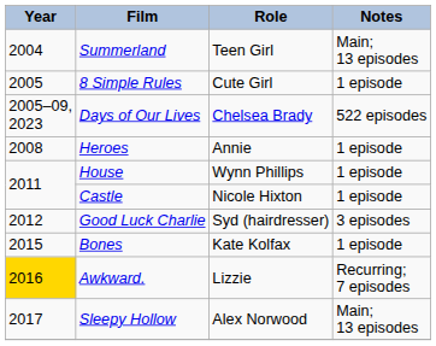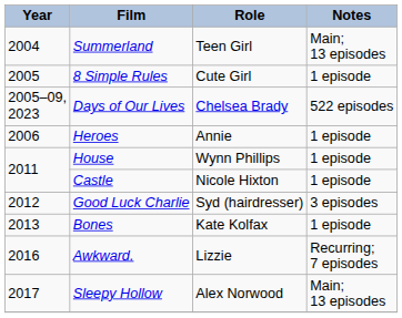 <table class="wikitable">
 <tr style="text-align:center;">
 <th style="background:#B0C4DE;">Year</th>
 <th style="background:#B0C4DE;">Film</th>
 <th style="background:#B0C4DE;">Role</th>
 <th style="background:#B0C4DE;">Notes</th>
 </tr>
 <tr>
 <td>2004</td>
 <td><em><a href='#'>Summerland</a></em></td>
 <td>Teen Girl</td>
 <td>Main;<br>13 episodes</td>
 </tr>
 <tr>
 <td>2005</td>
 <td><em><a href='#'>8 Simple Rules</a></em></td>
 <td>Cute Girl</td>
 <td>1 episode</td>
 </tr>
 <tr>
 <td>2005–09,<br>2023</td>
 <td><em><a href='#'>Days of Our Lives</a></em></td>
 <td><a href='#'>Chelsea Brady</a></td>
 <td>522 episodes</td>
 </tr>
 <tr>
-<td>2008</td>
+<td>2006</td>
 <td><em><a href='#'>Heroes</a></em></td>
 <td>Annie</td>
 <td>1 episode</td>
 </tr>
 <tr>
 <td rowspan="2">2011</td>
 <td><em><a href='#'>House</a></em></td>
 <td>Wynn Phillips</td>
 <td>1 episode</td>
 </tr>
 <tr>
 <td><em><a href='#'>Castle</a></em></td>
 <td>Nicole Hixton</td>
 <td>1 episode</td>
 </tr>
 <tr>
 <td>2012</td>
 <td><em><a href='#'>Good Luck Charlie</a></em></td>
 <td>Syd (hairdresser)</td>
 <td>3 episodes</td>
 </tr>
 <tr>
-<td>2015</td>
+<td>2013</td>
 <td><em><a href='#'>Bones</a></em></td>
 <td>Kate Kolfax</td>
 <td>1 episode</td>
 </tr>
 <tr>
-<td style="background: gold;">2016</td>
+<td>2016</td>
 <td><em><a href='#'>Awkward.</a></em></td>
 <td>Lizzie</td>
 <td>Recurring;<br>7 episodes</td>
 </tr>
 <tr>
 <td>2017</td>
 <td><em><a href='#'>Sleepy Hollow</a></em></td>
 <td>Alex Norwood</td>
 <td>Main;<br>13 episodes</td>
 </tr>
 <tr>
 </tr>
 </table>
